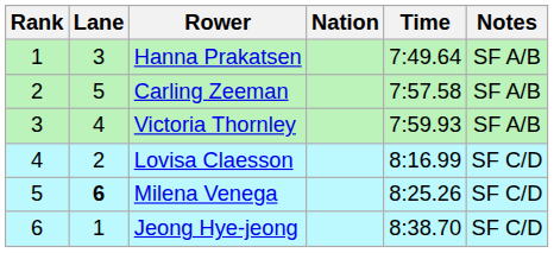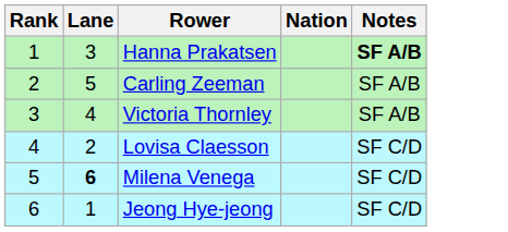 <table class="wikitable sortable" style="text-align:center">
 <tr>
 <th>Rank</th>
 <th>Lane</th>
 <th>Rower</th>
 <th>Nation</th>
-<th>Time</th>
 <th>Notes</th>
 </tr>
 <tr bgcolor=bbf3bb>
 <td>1</td>
 <td>3</td>
 <td align=left><a href='#'>Hanna Prakatsen</a></td>
 <td align=left></td>
-<td>7:49.64</td>
-<td>SF A/B</td>
+<td><strong>SF A/B</strong></td>
 </tr>
 <tr bgcolor=bbf3bb>
 <td>2</td>
 <td>5</td>
 <td align="left"><a href='#'>Carling Zeeman</a></td>
 <td align="left"></td>
-<td>7:57.58</td>
 <td>SF A/B</td>
 </tr>
 <tr bgcolor=bbf3bb>
 <td>3</td>
 <td>4</td>
 <td align=left><a href='#'>Victoria Thornley</a></td>
 <td align=left></td>
-<td>7:59.93</td>
 <td>SF A/B</td>
 </tr>
 <tr bgcolor=bbf9ff>
 <td>4</td>
 <td>2</td>
 <td align=left><a href='#'>Lovisa Claesson</a></td>
 <td align=left></td>
-<td>8:16.99</td>
 <td>SF C/D</td>
 </tr>
 <tr bgcolor=bbf9ff>
 <td>5</td>
 <td><strong>6</strong></td>
 <td align=left><a href='#'>Milena Venega</a></td>
 <td align=left></td>
-<td>8:25.26</td>
 <td>SF C/D</td>
 </tr>
 <tr bgcolor=bbf9ff>
 <td>6</td>
 <td>1</td>
 <td align=left><a href='#'>Jeong Hye-jeong</a></td>
 <td align=left></td>
-<td>8:38.70</td>
 <td>SF C/D</td>
 </tr>
 </table>
